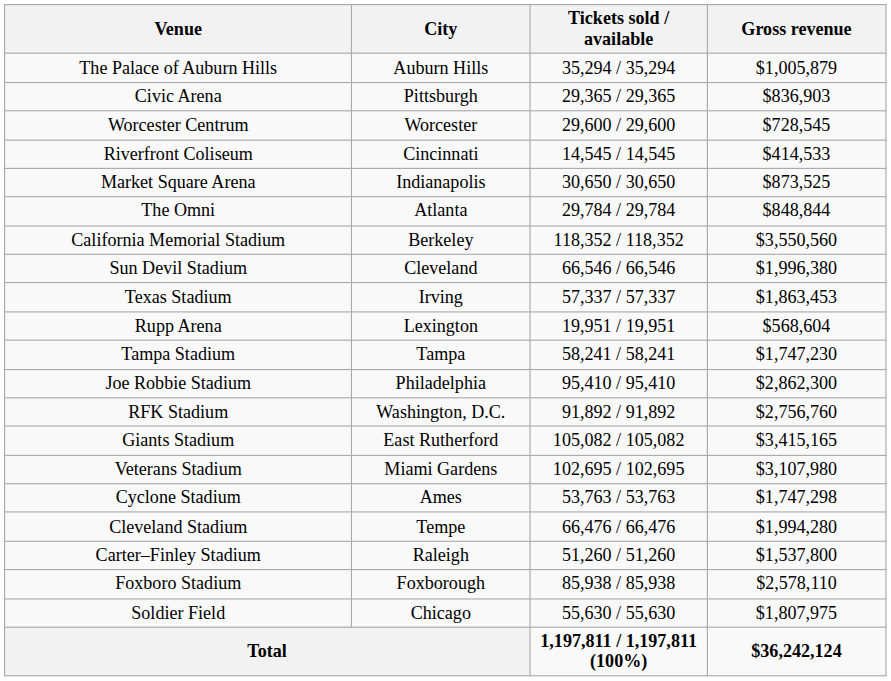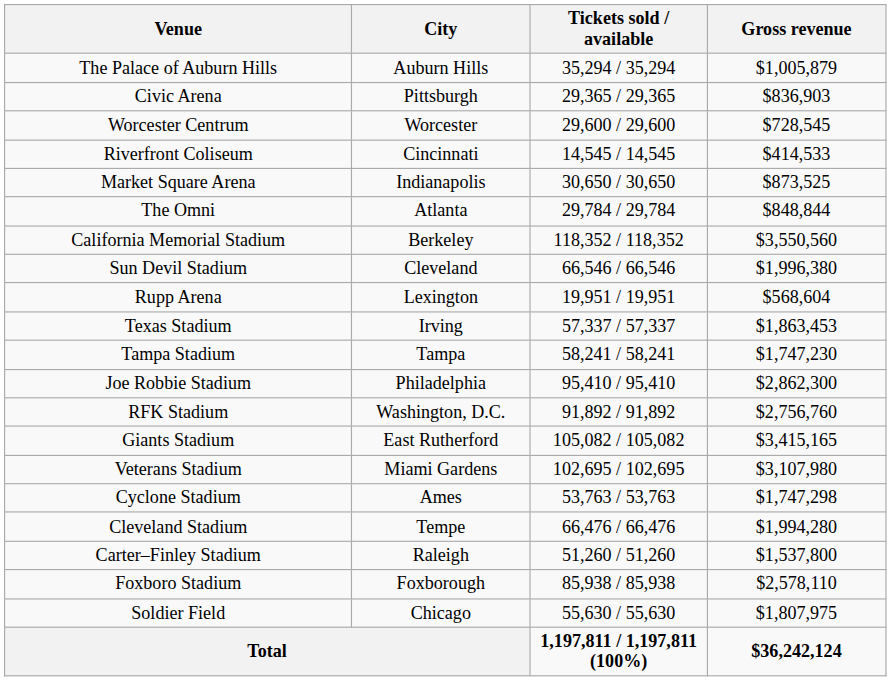 <table class="wikitable" style="text-align:center">
 <tr>
 <th style="width:300px;">Venue</th>
 <th style="width:150px;">City</th>
 <th style="width:150px;">Tickets sold / available</th>
 <th style="width:150px;">Gross revenue</th>
 </tr>
 <tr>
 <td>The Palace of Auburn Hills</td>
 <td>Auburn Hills</td>
 <td>35,294 / 35,294</td>
 <td>$1,005,879</td>
 </tr>
 <tr>
 <td>Civic Arena</td>
 <td>Pittsburgh</td>
 <td>29,365 / 29,365</td>
 <td>$836,903</td>
 </tr>
 <tr>
 <td>Worcester Centrum</td>
 <td>Worcester</td>
 <td>29,600 / 29,600</td>
 <td>$728,545</td>
 </tr>
 <tr>
 <td>Riverfront Coliseum</td>
 <td>Cincinnati</td>
 <td>14,545 / 14,545</td>
 <td>$414,533</td>
 </tr>
 <tr>
 <td>Market Square Arena</td>
 <td>Indianapolis</td>
 <td>30,650 / 30,650</td>
 <td>$873,525</td>
 </tr>
 <tr>
 <td>The Omni</td>
 <td>Atlanta</td>
 <td>29,784 / 29,784</td>
 <td>$848,844</td>
 </tr>
 <tr>
 <td>California Memorial Stadium</td>
 <td>Berkeley</td>
 <td>118,352 / 118,352</td>
 <td>$3,550,560</td>
 </tr>
 <tr>
 <td>Sun Devil Stadium</td>
 <td>Cleveland</td>
 <td>66,546 / 66,546</td>
 <td>$1,996,380</td>
 </tr>
 <tr>
+<td>Rupp Arena</td>
+<td>Lexington</td>
+<td>19,951 / 19,951</td>
+<td>$568,604</td>
+</tr>
+<tr>
 <td>Texas Stadium</td>
 <td>Irving</td>
 <td>57,337 / 57,337</td>
 <td>$1,863,453</td>
-</tr>
-<tr>
-<td>Rupp Arena</td>
-<td>Lexington</td>
-<td>19,951 / 19,951</td>
-<td>$568,604</td>
 </tr>
 <tr>
 <td>Tampa Stadium</td>
 <td>Tampa</td>
 <td>58,241 / 58,241</td>
 <td>$1,747,230</td>
 </tr>
 <tr>
 <td>Joe Robbie Stadium</td>
 <td>Philadelphia</td>
 <td>95,410 / 95,410</td>
 <td>$2,862,300</td>
 </tr>
 <tr>
 <td>RFK Stadium</td>
 <td>Washington, D.C.</td>
 <td>91,892 / 91,892</td>
 <td>$2,756,760</td>
 </tr>
 <tr>
 <td>Giants Stadium</td>
 <td>East Rutherford</td>
 <td>105,082 / 105,082</td>
 <td>$3,415,165</td>
 </tr>
 <tr>
 <td>Veterans Stadium</td>
 <td>Miami Gardens</td>
 <td>102,695 / 102,695</td>
 <td>$3,107,980</td>
 </tr>
 <tr>
 <td>Cyclone Stadium</td>
 <td>Ames</td>
 <td>53,763 / 53,763</td>
 <td>$1,747,298</td>
 </tr>
 <tr>
 <td>Cleveland Stadium</td>
 <td>Tempe</td>
 <td>66,476 / 66,476</td>
 <td>$1,994,280</td>
 </tr>
 <tr>
 <td>Carter–Finley Stadium</td>
 <td>Raleigh</td>
 <td>51,260 / 51,260</td>
 <td>$1,537,800</td>
 </tr>
 <tr>
 <td>Foxboro Stadium</td>
 <td>Foxborough</td>
 <td>85,938 / 85,938</td>
 <td>$2,578,110</td>
 </tr>
 <tr>
 <td>Soldier Field</td>
 <td>Chicago</td>
 <td>55,630 / 55,630</td>
 <td>$1,807,975</td>
 </tr>
 <tr>
 <th colspan="2">Total</th>
 <td><strong>1,197,811 / 1,197,811<br>(100%)</strong></td>
 <td><strong>$36,242,124</strong></td>
 </tr>
 </table>
